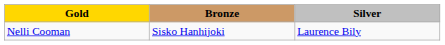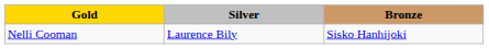 <table class="wikitable" style="text-align:left">
 <tr align="center">
 <td width=200 bgcolor=gold><strong>Gold</strong></td>
+<td width=200 bgcolor=silver><strong>Silver</strong></td>
 <td width=200 bgcolor=CC9966><strong>Bronze</strong></td>
-<td width=200 bgcolor=silver><strong>Silver</strong></td>
 </tr>
 <tr>
 <td><a href='#'>Nelli Cooman</a><br><em></em></td>
+<td><a href='#'>Laurence Bily</a><br><em></em></td>
 <td><a href='#'>Sisko Hanhijoki</a><br><em></em></td>
-<td><a href='#'>Laurence Bily</a><br><em></em></td>
 </tr>
 </table>
